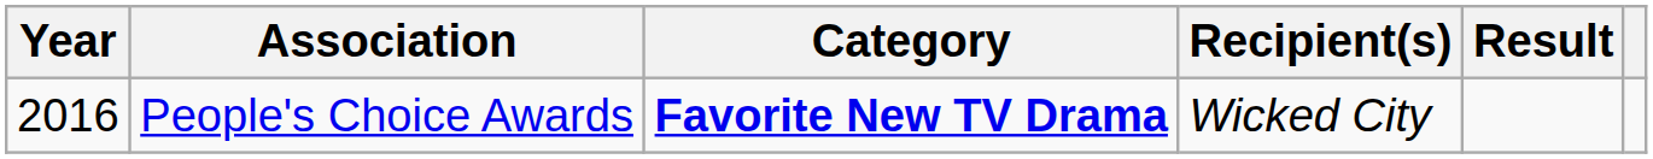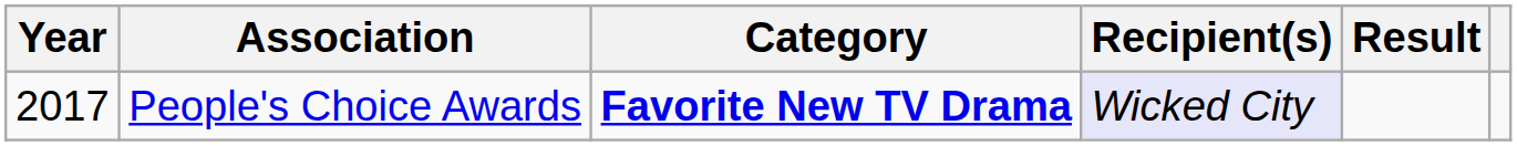 <table class="wikitable">
 <tr>
 <th>Year</th>
 <th>Association</th>
 <th>Category</th>
 <th>Recipient(s)</th>
 <th>Result</th>
 <th class="unsortable"></th>
 </tr>
 <tr>
-<td>2016</td>
+<td>2017</td>
 <td><a href='#'>People's Choice Awards</a></td>
 <td><strong><a href='#'>Favorite New TV Drama</a></strong></td>
-<td><em>Wicked City</em></td>
+<td style="background: lavender;"><em>Wicked City</em></td>
 <td></td>
 <td></td>
 </tr>
 </table>
